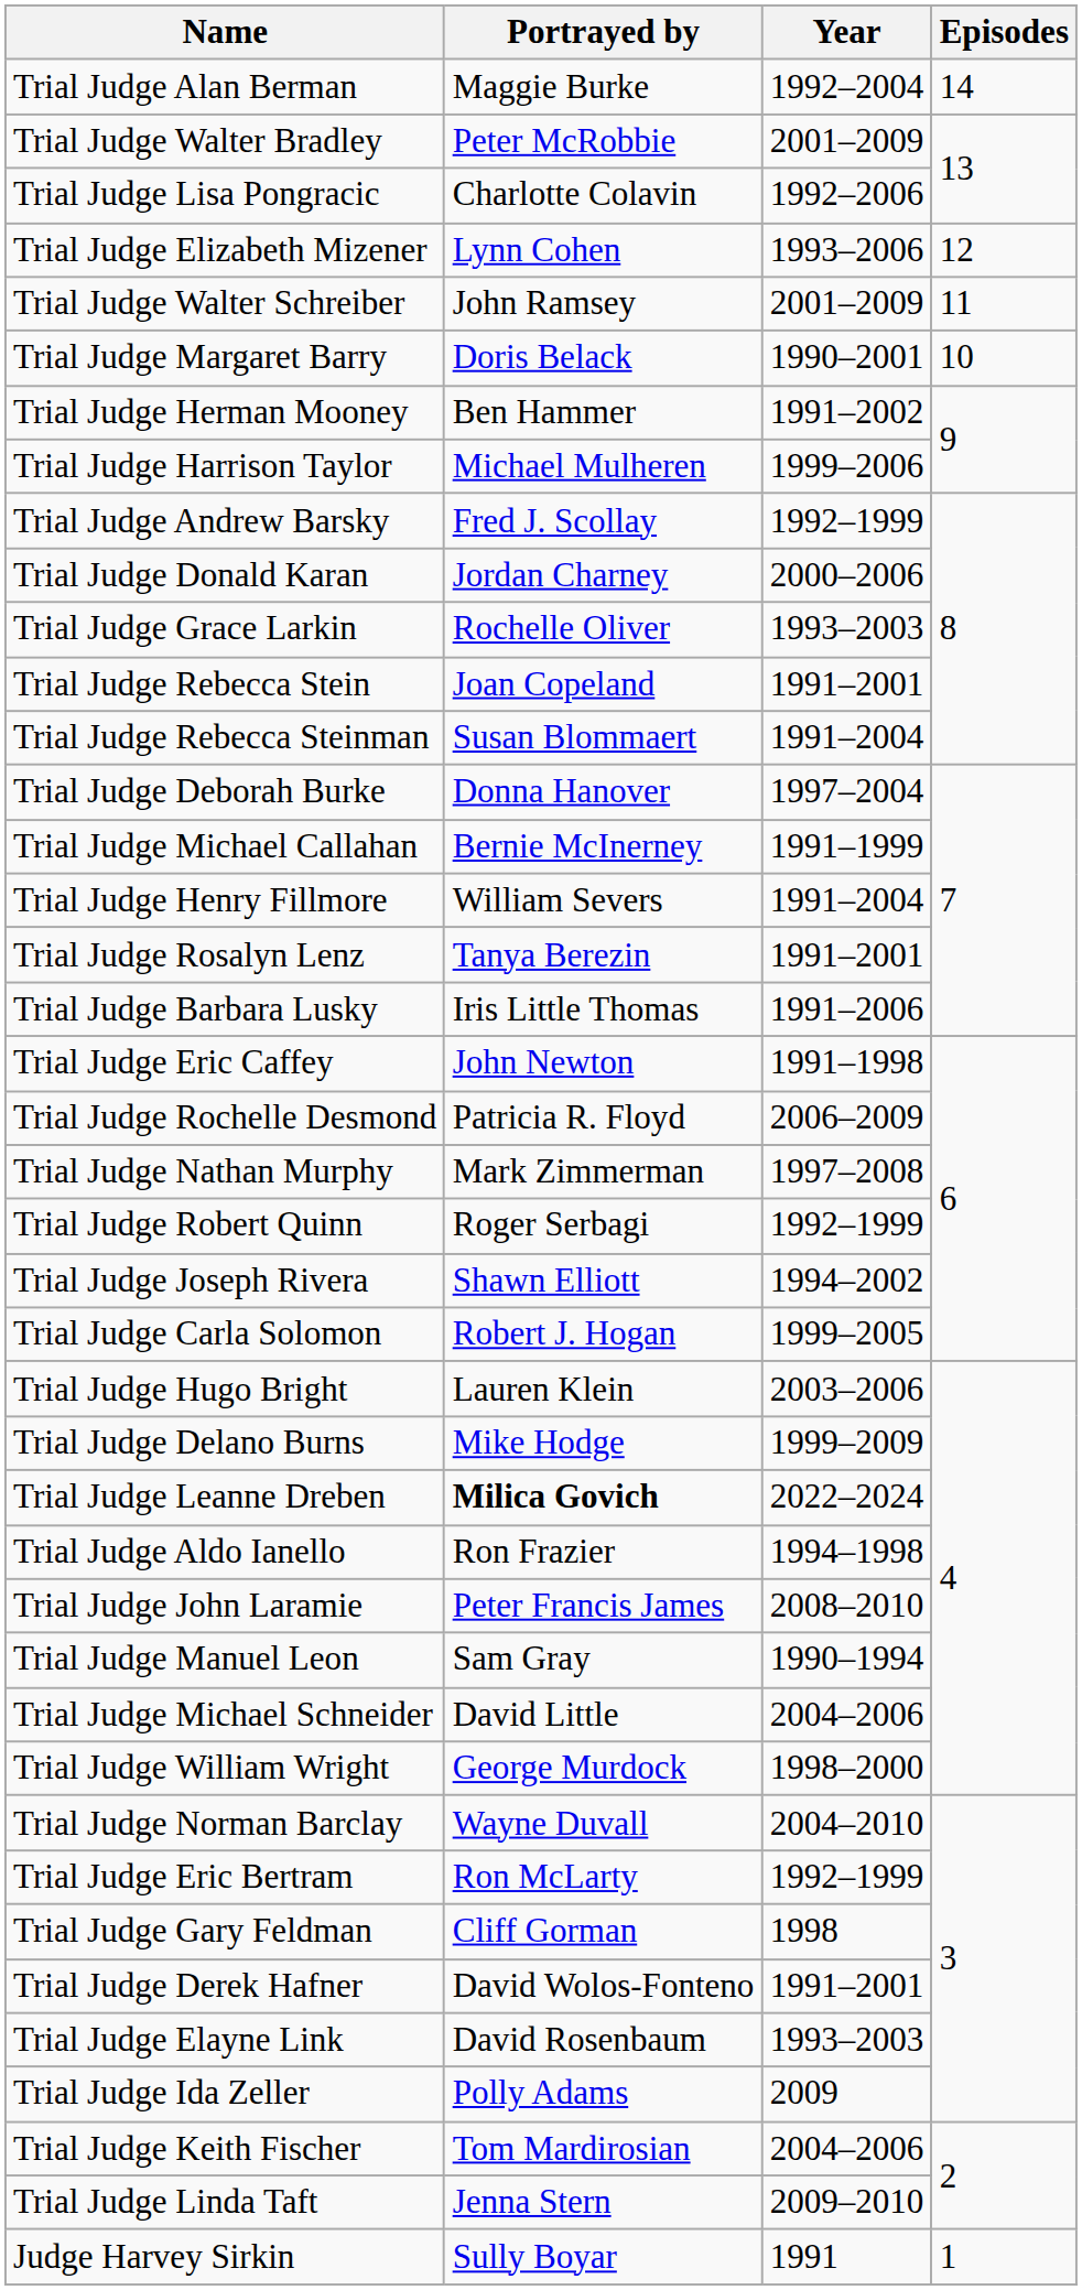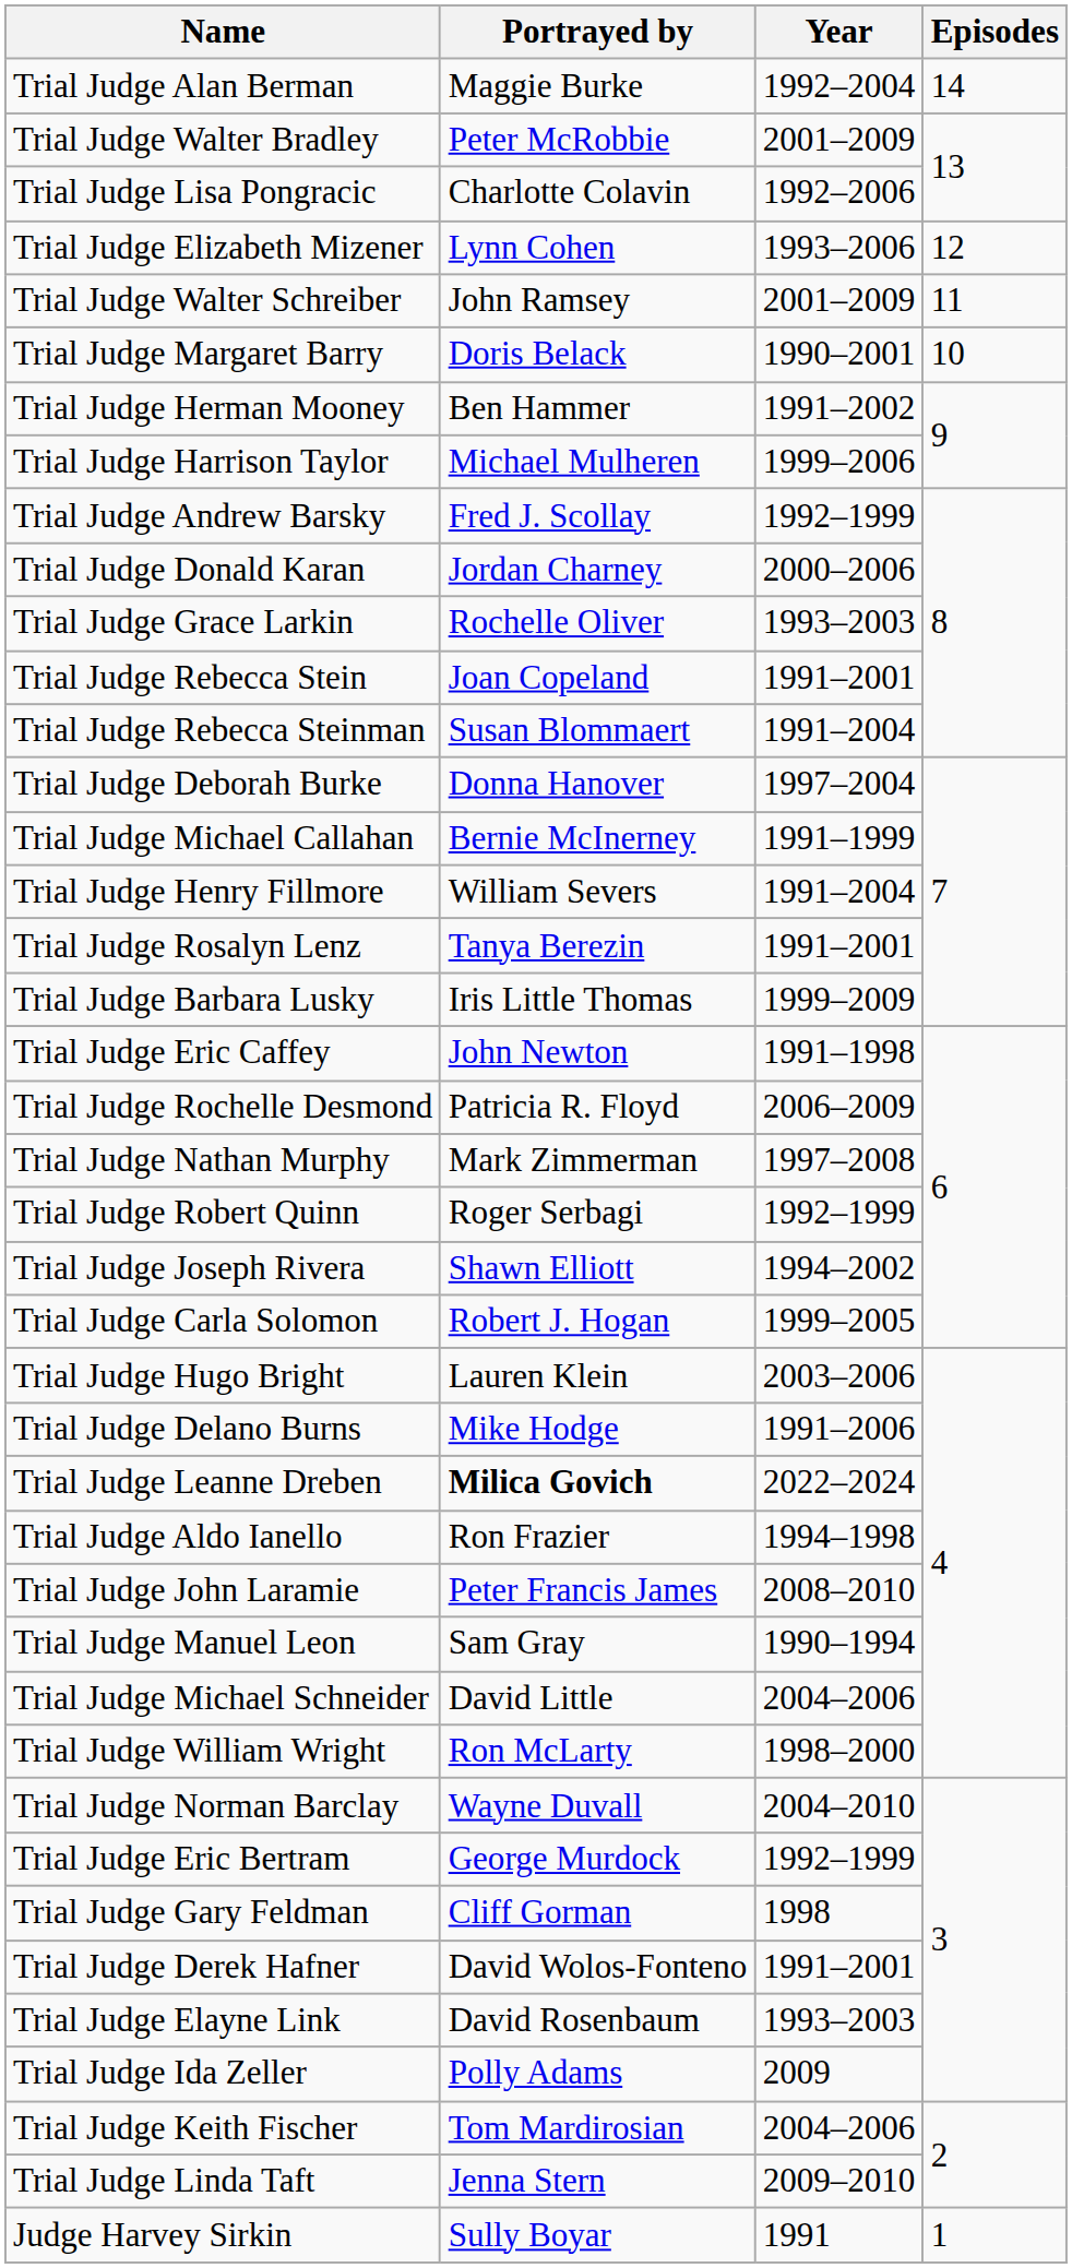 <table class="wikitable sortable">
 <tr>
 <th><strong>Name</strong></th>
 <th><strong>Portrayed by</strong></th>
 <th><strong>Year</strong></th>
 <th><strong>Episodes</strong></th>
 </tr>
 <tr>
 <td>Trial Judge Alan Berman</td>
 <td>Maggie Burke</td>
 <td>1992–2004</td>
 <td>14</td>
 </tr>
 <tr>
 <td>Trial Judge Walter Bradley</td>
 <td><a href='#'>Peter McRobbie</a></td>
 <td>2001–2009</td>
 <td rowspan=2>13</td>
 </tr>
 <tr>
 <td>Trial Judge Lisa Pongracic</td>
 <td>Charlotte Colavin</td>
 <td>1992–2006</td>
 </tr>
 <tr>
 <td>Trial Judge Elizabeth Mizener</td>
 <td><a href='#'>Lynn Cohen</a></td>
 <td>1993–2006</td>
 <td>12</td>
 </tr>
 <tr>
 <td>Trial Judge Walter Schreiber</td>
 <td>John Ramsey</td>
 <td>2001–2009</td>
 <td>11</td>
 </tr>
 <tr>
 <td>Trial Judge Margaret Barry</td>
 <td><a href='#'>Doris Belack</a></td>
 <td>1990–2001</td>
 <td>10</td>
 </tr>
 <tr>
 <td>Trial Judge Herman Mooney</td>
 <td>Ben Hammer</td>
 <td>1991–2002</td>
 <td rowspan=2>9</td>
 </tr>
 <tr>
 <td>Trial Judge Harrison Taylor</td>
 <td><a href='#'>Michael Mulheren</a></td>
 <td>1999–2006</td>
 </tr>
 <tr>
 <td>Trial Judge Andrew Barsky</td>
 <td><a href='#'>Fred J. Scollay</a></td>
 <td>1992–1999</td>
 <td rowspan=5>8</td>
 </tr>
 <tr>
 <td>Trial Judge Donald Karan</td>
 <td><a href='#'>Jordan Charney</a></td>
 <td>2000–2006</td>
 </tr>
 <tr>
 <td>Trial Judge Grace Larkin</td>
 <td><a href='#'>Rochelle Oliver</a></td>
 <td>1993–2003</td>
 </tr>
 <tr>
 <td>Trial Judge Rebecca Stein</td>
 <td><a href='#'>Joan Copeland</a></td>
 <td>1991–2001</td>
 </tr>
 <tr>
 <td>Trial Judge Rebecca Steinman</td>
 <td><a href='#'>Susan Blommaert</a></td>
 <td>1991–2004</td>
 </tr>
 <tr>
 <td>Trial Judge Deborah Burke</td>
 <td><a href='#'>Donna Hanover</a></td>
 <td>1997–2004</td>
 <td rowspan=5>7</td>
 </tr>
 <tr>
 <td>Trial Judge Michael Callahan</td>
 <td><a href='#'>Bernie McInerney</a></td>
 <td>1991–1999</td>
 </tr>
 <tr>
 <td>Trial Judge Henry Fillmore</td>
 <td>William Severs</td>
 <td>1991–2004</td>
 </tr>
 <tr>
 <td>Trial Judge Rosalyn Lenz</td>
 <td><a href='#'>Tanya Berezin</a></td>
 <td>1991–2001</td>
 </tr>
 <tr>
 <td>Trial Judge Barbara Lusky</td>
 <td>Iris Little Thomas</td>
-<td>1991–2006</td>
+<td>1999–2009</td>
 </tr>
 <tr>
 <td>Trial Judge Eric Caffey</td>
 <td><a href='#'>John Newton</a></td>
 <td>1991–1998</td>
 <td rowspan=6>6</td>
 </tr>
 <tr>
 <td>Trial Judge Rochelle Desmond</td>
 <td>Patricia R. Floyd</td>
 <td>2006–2009</td>
 </tr>
 <tr>
 <td>Trial Judge Nathan Murphy</td>
 <td>Mark Zimmerman</td>
 <td>1997–2008</td>
 </tr>
 <tr>
 <td>Trial Judge Robert Quinn</td>
 <td>Roger Serbagi</td>
 <td>1992–1999</td>
 </tr>
 <tr>
 <td>Trial Judge Joseph Rivera</td>
 <td><a href='#'>Shawn Elliott</a></td>
 <td>1994–2002</td>
 </tr>
 <tr>
 <td>Trial Judge Carla Solomon</td>
 <td><a href='#'>Robert J. Hogan</a></td>
 <td>1999–2005</td>
 </tr>
 <tr>
 <td>Trial Judge Hugo Bright</td>
 <td>Lauren Klein</td>
 <td>2003–2006</td>
 <td rowspan=8>4</td>
 </tr>
 <tr>
 <td>Trial Judge Delano Burns</td>
 <td><a href='#'>Mike Hodge</a></td>
-<td>1999–2009</td>
+<td>1991–2006</td>
 </tr>
 <tr>
 <td>Trial Judge Leanne Dreben</td>
 <td><strong>Milica Govich</strong></td>
 <td>2022–2024</td>
 </tr>
 <tr>
 <td>Trial Judge Aldo Ianello</td>
 <td>Ron Frazier</td>
 <td>1994–1998</td>
 </tr>
 <tr>
 <td>Trial Judge John Laramie</td>
 <td><a href='#'>Peter Francis James</a></td>
 <td>2008–2010</td>
 </tr>
 <tr>
 <td>Trial Judge Manuel Leon</td>
 <td>Sam Gray</td>
 <td>1990–1994</td>
 </tr>
 <tr>
 <td>Trial Judge Michael Schneider</td>
 <td>David Little</td>
 <td>2004–2006</td>
 </tr>
 <tr>
 <td>Trial Judge William Wright</td>
-<td><a href='#'>George Murdock</a></td>
+<td><a href='#'>Ron McLarty</a></td>
 <td>1998–2000</td>
 </tr>
 <tr>
 <td>Trial Judge Norman Barclay</td>
 <td><a href='#'>Wayne Duvall</a></td>
 <td>2004–2010</td>
 <td rowspan=6>3</td>
 </tr>
 <tr>
 <td>Trial Judge Eric Bertram</td>
-<td><a href='#'>Ron McLarty</a></td>
+<td><a href='#'>George Murdock</a></td>
 <td>1992–1999</td>
 </tr>
 <tr>
 <td>Trial Judge Gary Feldman</td>
 <td><a href='#'>Cliff Gorman</a></td>
 <td>1998</td>
 </tr>
 <tr>
 <td>Trial Judge Derek Hafner</td>
 <td>David Wolos-Fonteno</td>
 <td>1991–2001</td>
 </tr>
 <tr>
 <td>Trial Judge Elayne Link</td>
 <td>David Rosenbaum</td>
 <td>1993–2003</td>
 </tr>
 <tr>
 <td>Trial Judge Ida Zeller</td>
 <td><a href='#'>Polly Adams</a></td>
 <td>2009</td>
 </tr>
 <tr>
 <td>Trial Judge Keith Fischer</td>
 <td><a href='#'>Tom Mardirosian</a></td>
 <td>2004–2006</td>
 <td rowspan=2>2</td>
 </tr>
 <tr>
 <td>Trial Judge Linda Taft</td>
 <td><a href='#'>Jenna Stern</a></td>
 <td>2009–2010</td>
 </tr>
 <tr>
 <td>Judge Harvey Sirkin</td>
 <td><a href='#'>Sully Boyar</a></td>
 <td>1991</td>
 <td>1</td>
 </tr>
 </table>
